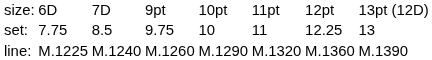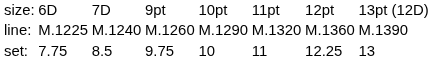 <table style="margin-left:40px;">
 <tr>
 <td>size:</td>
 <td>6D</td>
 <td>7D</td>
 <td>9pt</td>
 <td>10pt</td>
 <td>11pt</td>
 <td>12pt</td>
 <td>13pt (12D)</td>
 </tr>
 <tr>
+<td>line:</td>
+<td>M.1225</td>
+<td>M.1240</td>
+<td>M.1260</td>
+<td>M.1290</td>
+<td>M.1320</td>
+<td>M.1360</td>
+<td>M.1390</td>
+</tr>
+<tr>
 <td>set:</td>
 <td>7.75</td>
 <td>8.5</td>
 <td>9.75</td>
 <td>10</td>
 <td>11</td>
 <td>12.25</td>
 <td>13</td>
 </tr>
-<tr>
-<td>line:</td>
-<td>M.1225</td>
-<td>M.1240</td>
-<td>M.1260</td>
-<td>M.1290</td>
-<td>M.1320</td>
-<td>M.1360</td>
-<td>M.1390</td>
-</tr>
 </table>
